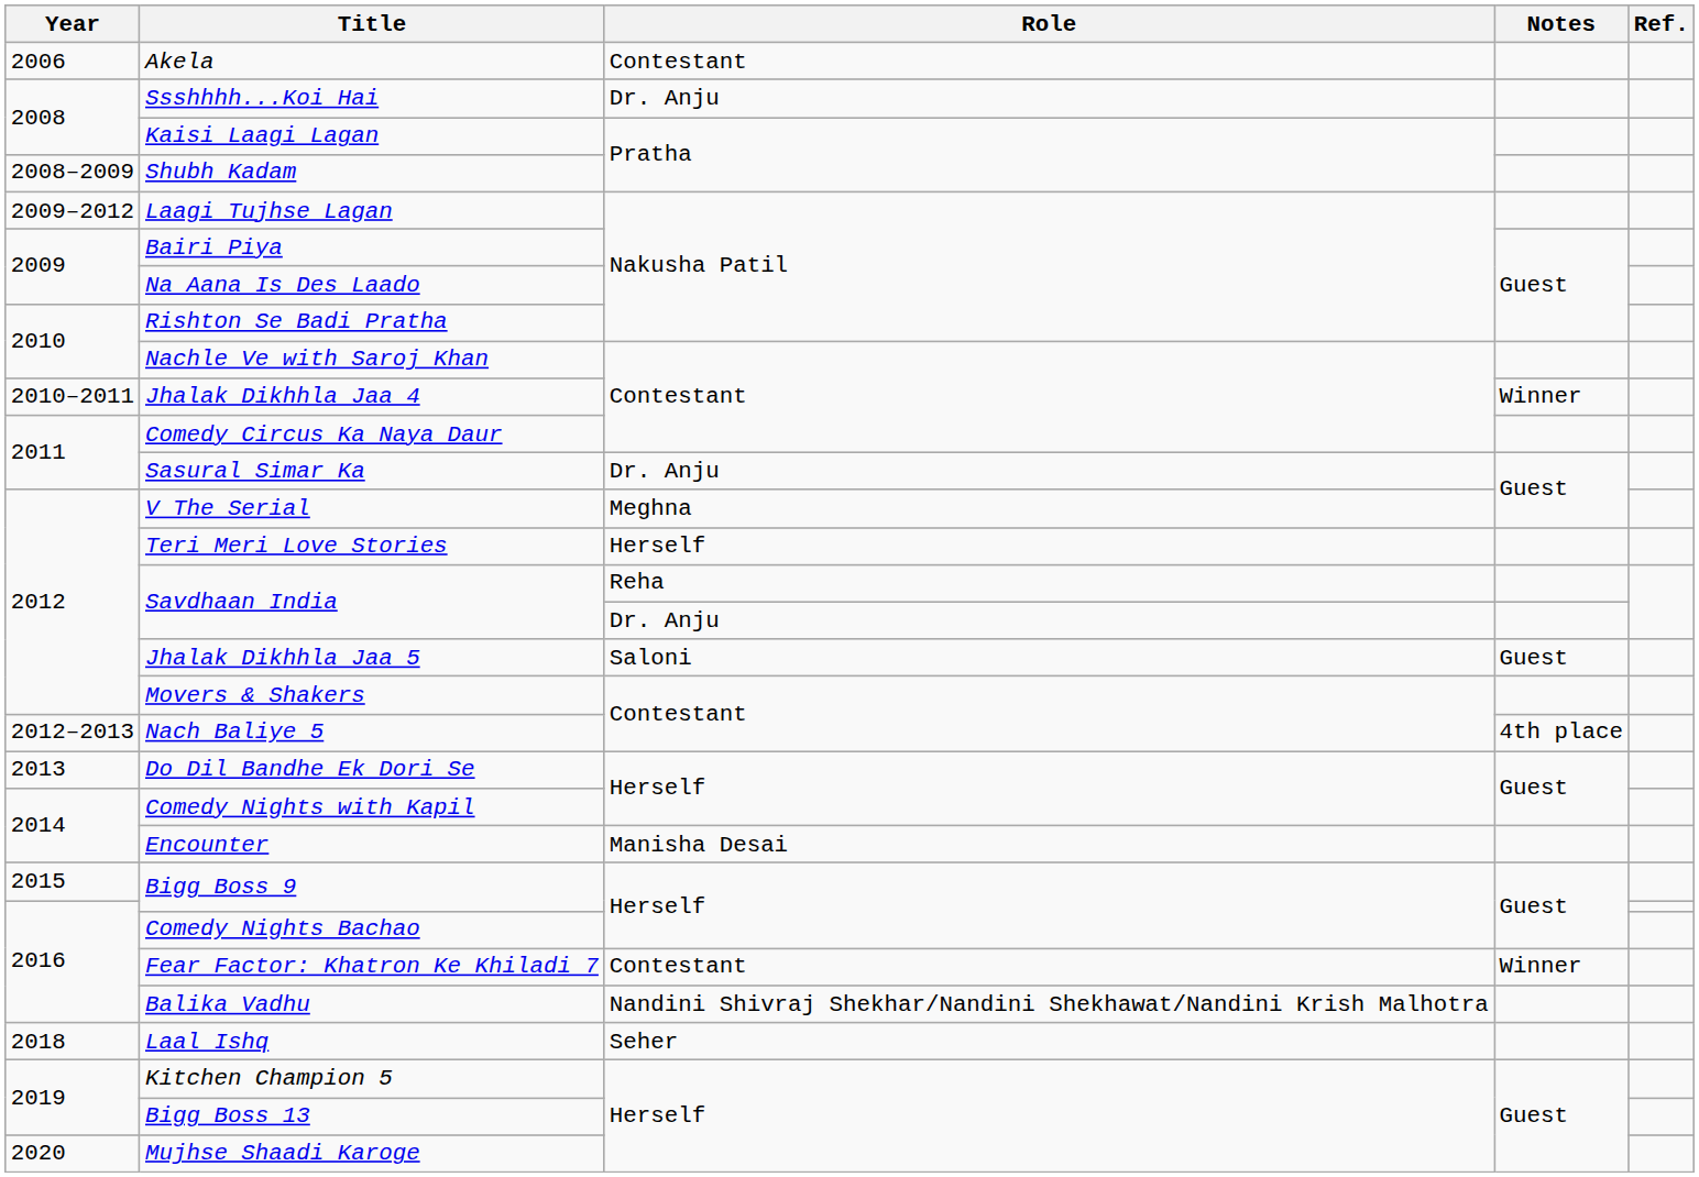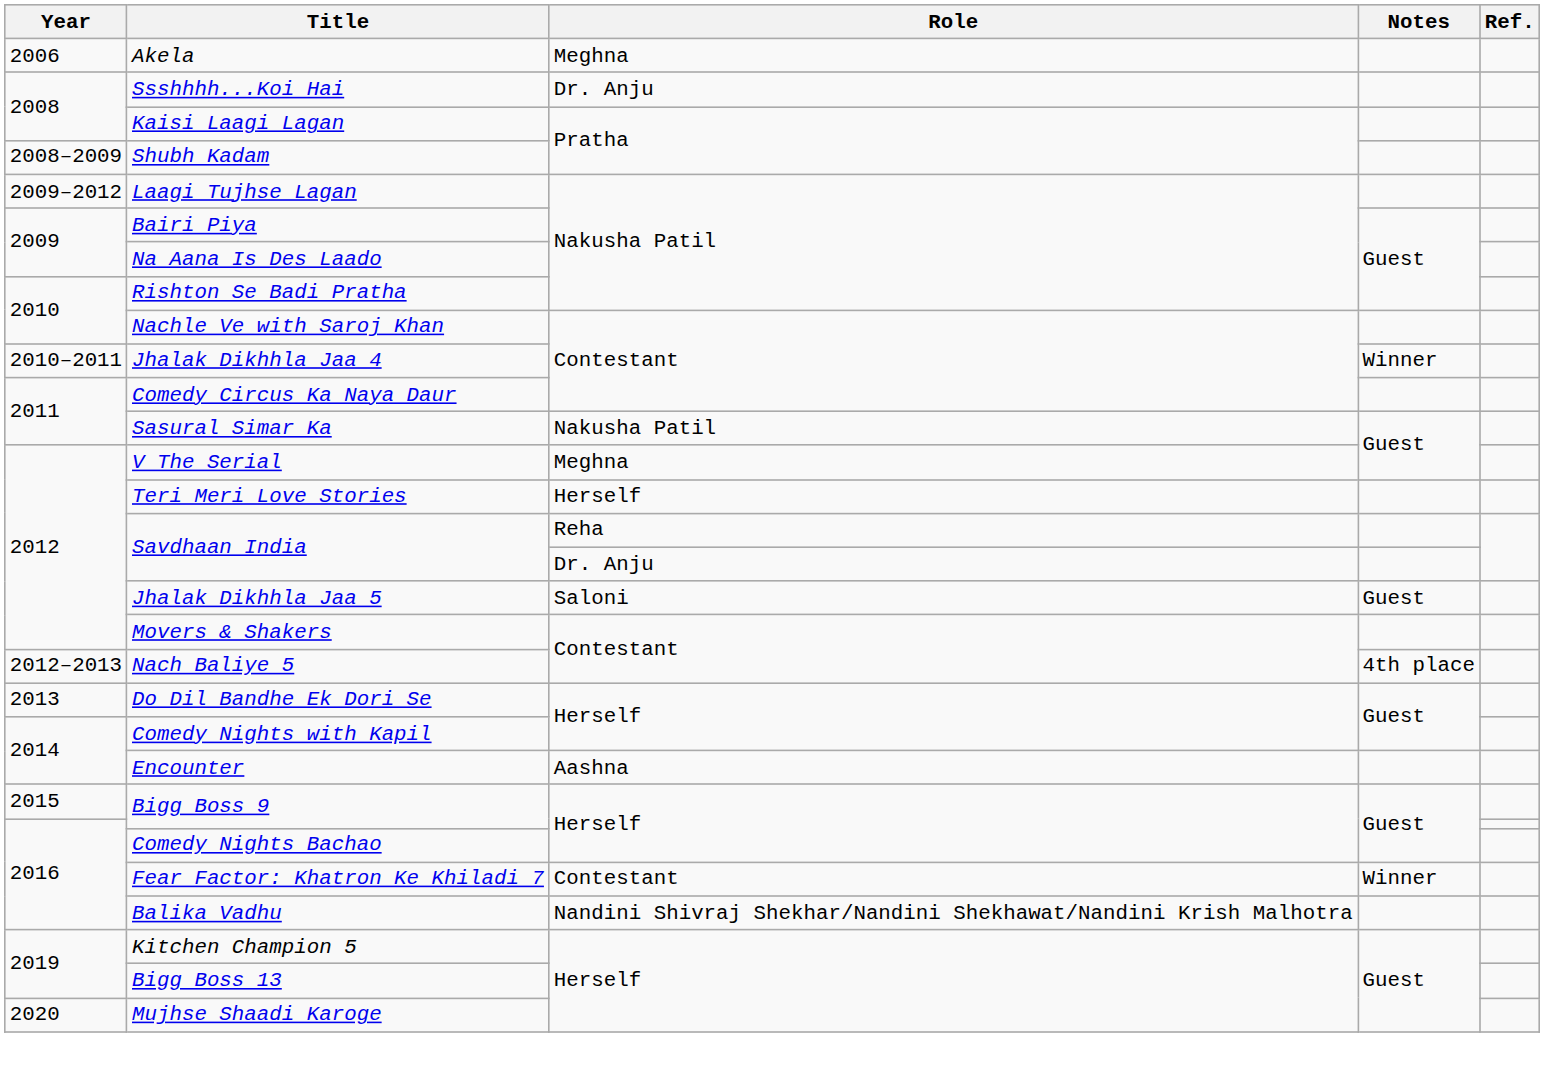 <table class="wikitable">
 <tr>
 <th>Year</th>
 <th>Title</th>
 <th>Role</th>
 <th>Notes</th>
 <th>Ref.</th>
 </tr>
 <tr>
 <td>2006</td>
 <td><em>Akela</em></td>
-<td>Contestant</td>
+<td>Meghna</td>
 <td></td>
 <td></td>
 </tr>
 <tr>
 <td rowspan="2">2008</td>
 <td><em><a href='#'>Ssshhhh...Koi Hai</a></em></td>
 <td>Dr. Anju</td>
 <td></td>
 <td></td>
 </tr>
 <tr>
 <td><em><a href='#'>Kaisi Laagi Lagan</a></em></td>
 <td rowspan="2">Pratha</td>
 <td></td>
 <td></td>
 </tr>
 <tr>
 <td>2008–2009</td>
 <td><em><a href='#'>Shubh Kadam</a></em></td>
 <td></td>
 <td></td>
 </tr>
 <tr>
 <td>2009–2012</td>
 <td><em><a href='#'>Laagi Tujhse Lagan</a></em></td>
 <td rowspan="4">Nakusha Patil</td>
 <td></td>
 <td></td>
 </tr>
 <tr>
 <td rowspan="2">2009</td>
 <td><em><a href='#'>Bairi Piya</a></em></td>
 <td rowspan="3">Guest</td>
 <td></td>
 </tr>
 <tr>
 <td><em><a href='#'>Na Aana Is Des Laado</a></em></td>
 <td></td>
 </tr>
 <tr>
 <td rowspan="2">2010</td>
 <td><em><a href='#'>Rishton Se Badi Pratha</a></em></td>
 <td></td>
 </tr>
 <tr>
 <td><em><a href='#'>Nachle Ve with Saroj Khan</a></em></td>
 <td rowspan="3">Contestant</td>
 <td></td>
 <td></td>
 </tr>
 <tr>
 <td>2010–2011</td>
 <td><em><a href='#'>Jhalak Dikhhla Jaa 4</a></em></td>
 <td>Winner</td>
 <td></td>
 </tr>
 <tr>
 <td rowspan="2">2011</td>
 <td><em><a href='#'>Comedy Circus Ka Naya Daur</a></em></td>
 <td></td>
 <td></td>
 </tr>
 <tr>
 <td><em><a href='#'>Sasural Simar Ka</a></em></td>
-<td>Dr. Anju</td>
+<td>Nakusha Patil</td>
 <td rowspan=2>Guest</td>
 <td></td>
 </tr>
 <tr>
 <td rowspan="6">2012</td>
 <td><em><a href='#'>V The Serial</a></em></td>
 <td>Meghna</td>
 <td></td>
 </tr>
 <tr>
 <td><em><a href='#'>Teri Meri Love Stories</a></em></td>
 <td>Herself</td>
 <td></td>
 <td></td>
 </tr>
 <tr>
 <td rowspan="2"><em><a href='#'>Savdhaan India</a></em></td>
 <td>Reha</td>
 <td></td>
 <td rowspan="2"></td>
 </tr>
 <tr>
 <td>Dr. Anju</td>
 <td></td>
 </tr>
 <tr>
 <td><em><a href='#'>Jhalak Dikhhla Jaa 5</a></em></td>
 <td>Saloni</td>
 <td>Guest</td>
 <td></td>
 </tr>
 <tr>
 <td><em><a href='#'>Movers & Shakers</a></em></td>
 <td rowspan="2">Contestant</td>
 <td></td>
 <td></td>
 </tr>
 <tr>
 <td>2012–2013</td>
 <td><em><a href='#'>Nach Baliye 5</a></em></td>
 <td>4th place</td>
 <td></td>
 </tr>
 <tr>
 <td>2013</td>
 <td><em><a href='#'>Do Dil Bandhe Ek Dori Se</a></em></td>
 <td rowspan="2">Herself</td>
 <td rowspan="2">Guest</td>
 <td></td>
 </tr>
 <tr>
 <td rowspan="2">2014</td>
 <td><em><a href='#'>Comedy Nights with Kapil</a></em></td>
 <td></td>
 </tr>
 <tr>
 <td><em><a href='#'>Encounter</a></em></td>
-<td>Manisha Desai</td>
+<td>Aashna</td>
 <td></td>
 <td></td>
 </tr>
 <tr>
 <td>2015</td>
 <td rowspan="2"><em><a href='#'>Bigg Boss 9</a></em></td>
 <td rowspan="3">Herself</td>
 <td rowspan="3">Guest</td>
 <td></td>
 </tr>
 <tr>
 <td rowspan="4">2016</td>
 <td></td>
 </tr>
 <tr>
 <td><em><a href='#'>Comedy Nights Bachao</a></em></td>
 <td></td>
 </tr>
 <tr>
 <td><em><a href='#'>Fear Factor: Khatron Ke Khiladi 7</a></em></td>
 <td>Contestant</td>
 <td>Winner</td>
 <td></td>
 </tr>
 <tr>
 <td><em><a href='#'>Balika Vadhu</a></em></td>
 <td>Nandini Shivraj Shekhar/Nandini Shekhawat/Nandini Krish Malhotra</td>
 <td></td>
 <td></td>
 </tr>
 <tr>
-<td>2018</td>
-<td><em><a href='#'>Laal Ishq</a></em></td>
-<td>Seher</td>
-<td></td>
-<td></td>
-</tr>
-<tr>
 <td rowspan="2">2019</td>
 <td><em>Kitchen Champion 5</em></td>
 <td rowspan="3">Herself</td>
 <td rowspan="3">Guest</td>
 <td></td>
 </tr>
 <tr>
 <td><em><a href='#'>Bigg Boss 13</a></em></td>
 <td></td>
 </tr>
 <tr>
 <td>2020</td>
 <td><em><a href='#'>Mujhse Shaadi Karoge</a></em></td>
 <td></td>
 </tr>
 </table>
